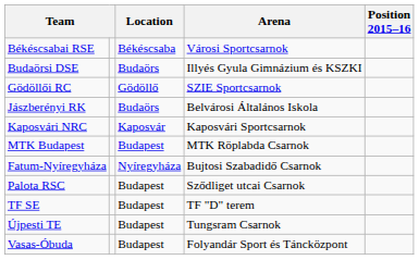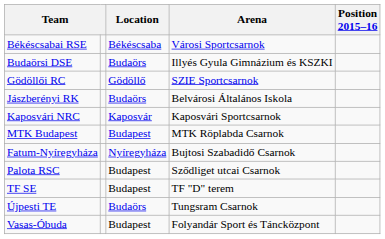 <table class="wikitable sortable" style="text-align: left;">
 <tr>
 <th colspan="2">Team</th>
 <th>Location</th>
 <th>Arena</th>
 <th>Position<br><a href='#'>2015–16</a></th>
 </tr>
 <tr>
 <td><a href='#'>Békéscsabai RSE</a></td>
 <td></td>
 <td><a href='#'>Békéscsaba</a></td>
 <td><a href='#'>Városi Sportcsarnok</a></td>
 <td></td>
 </tr>
 <tr>
 <td><a href='#'>Budaörsi DSE</a></td>
 <td></td>
 <td><a href='#'>Budaörs</a></td>
 <td>Illyés Gyula Gimnázium és KSZKI</td>
 <td></td>
 </tr>
 <tr>
 <td><a href='#'>Gödöllői RC</a></td>
 <td></td>
 <td><a href='#'>Gödöllő</a></td>
 <td><a href='#'>SZIE Sportcsarnok</a></td>
 <td></td>
 </tr>
 <tr>
 <td><a href='#'>Jászberényi RK</a></td>
 <td></td>
 <td><a href='#'>Budaörs</a></td>
 <td>Belvárosi Általános Iskola</td>
 <td></td>
 </tr>
 <tr>
 <td><a href='#'>Kaposvári NRC</a></td>
 <td></td>
 <td><a href='#'>Kaposvár</a></td>
 <td>Kaposvári Sportcsarnok</td>
 <td></td>
 </tr>
 <tr>
 <td><a href='#'>MTK Budapest</a></td>
 <td></td>
 <td><a href='#'>Budapest</a></td>
 <td>MTK Röplabda Csarnok</td>
 <td></td>
 </tr>
 <tr>
 <td><a href='#'>Fatum-Nyíregyháza</a></td>
 <td></td>
 <td><a href='#'>Nyíregyháza</a></td>
 <td>Bujtosi Szabadidő Csarnok</td>
 <td></td>
 </tr>
 <tr>
 <td><a href='#'>Palota RSC</a></td>
 <td></td>
 <td>Budapest</td>
 <td>Sződliget utcai Csarnok</td>
 <td></td>
 </tr>
 <tr>
 <td><a href='#'>TF SE</a></td>
 <td></td>
 <td>Budapest</td>
 <td>TF "D" terem</td>
 <td></td>
 </tr>
 <tr>
 <td><a href='#'>Újpesti TE</a></td>
 <td></td>
-<td>Budapest</td>
+<td><a href='#'>Budaörs</a></td>
 <td>Tungsram Csarnok</td>
 <td></td>
 </tr>
 <tr>
 <td><a href='#'>Vasas-Óbuda</a></td>
 <td></td>
 <td>Budapest</td>
 <td>Folyandár Sport és Táncközpont</td>
 <td></td>
 </tr>
 </table>
